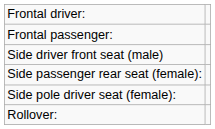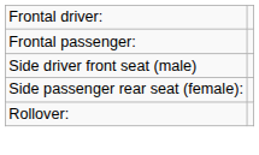 <table class="wikitable">
 <tr>
 <td>Frontal driver:</td>
 <td></td>
 </tr>
 <tr>
 <td>Frontal passenger:</td>
 <td></td>
 </tr>
 <tr>
 <td>Side driver front seat (male)</td>
 <td></td>
 </tr>
 <tr>
 <td>Side passenger rear seat (female):</td>
 <td></td>
 </tr>
 <tr>
-<td>Side pole driver seat (female):</td>
-<td></td>
-</tr>
-<tr>
 <td>Rollover:</td>
 <td></td>
 </tr>
 </table>
